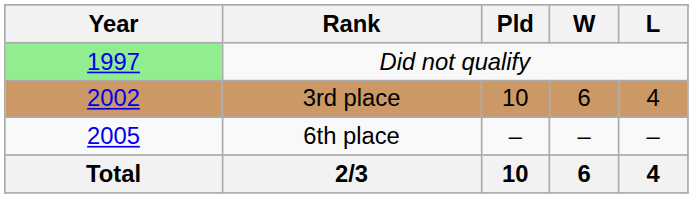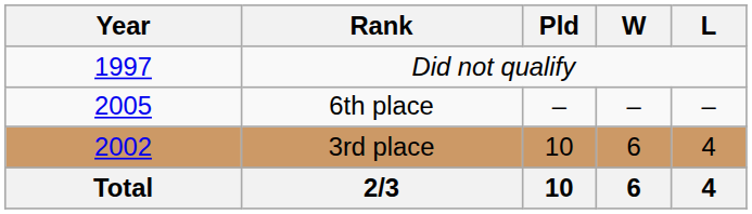 <table class="wikitable" style="text-align: center;font-size:90%;">
 <tr>
 <th width=125>Year</th>
 <th width=150>Rank</th>
 <th width=35>Pld</th>
 <th width=35>W</th>
 <th width=35>L</th>
 </tr>
 <tr>
-<td style="background: lightgreen;"> <a href='#'>1997</a></td>
+<td> <a href='#'>1997</a></td>
 <td rowspan=1 colspan=4><em>Did not qualify</em></td>
+</tr>
+<tr>
+<td> <a href='#'>2005</a></td>
+<td>6th place</td>
+<td>–</td>
+<td>–</td>
+<td>–</td>
 </tr>
 <tr bgcolor="#cc9966">
 <td> <a href='#'>2002</a></td>
 <td>3rd place</td>
 <td>10</td>
 <td>6</td>
 <td>4</td>
 </tr>
 <tr>
-<td> <a href='#'>2005</a></td>
-<td>6th place</td>
-<td>–</td>
-<td>–</td>
-<td>–</td>
-</tr>
-<tr>
 <th>Total</th>
 <th>2/3</th>
 <th>10</th>
 <th>6</th>
 <th>4</th>
 </tr>
 </table>
